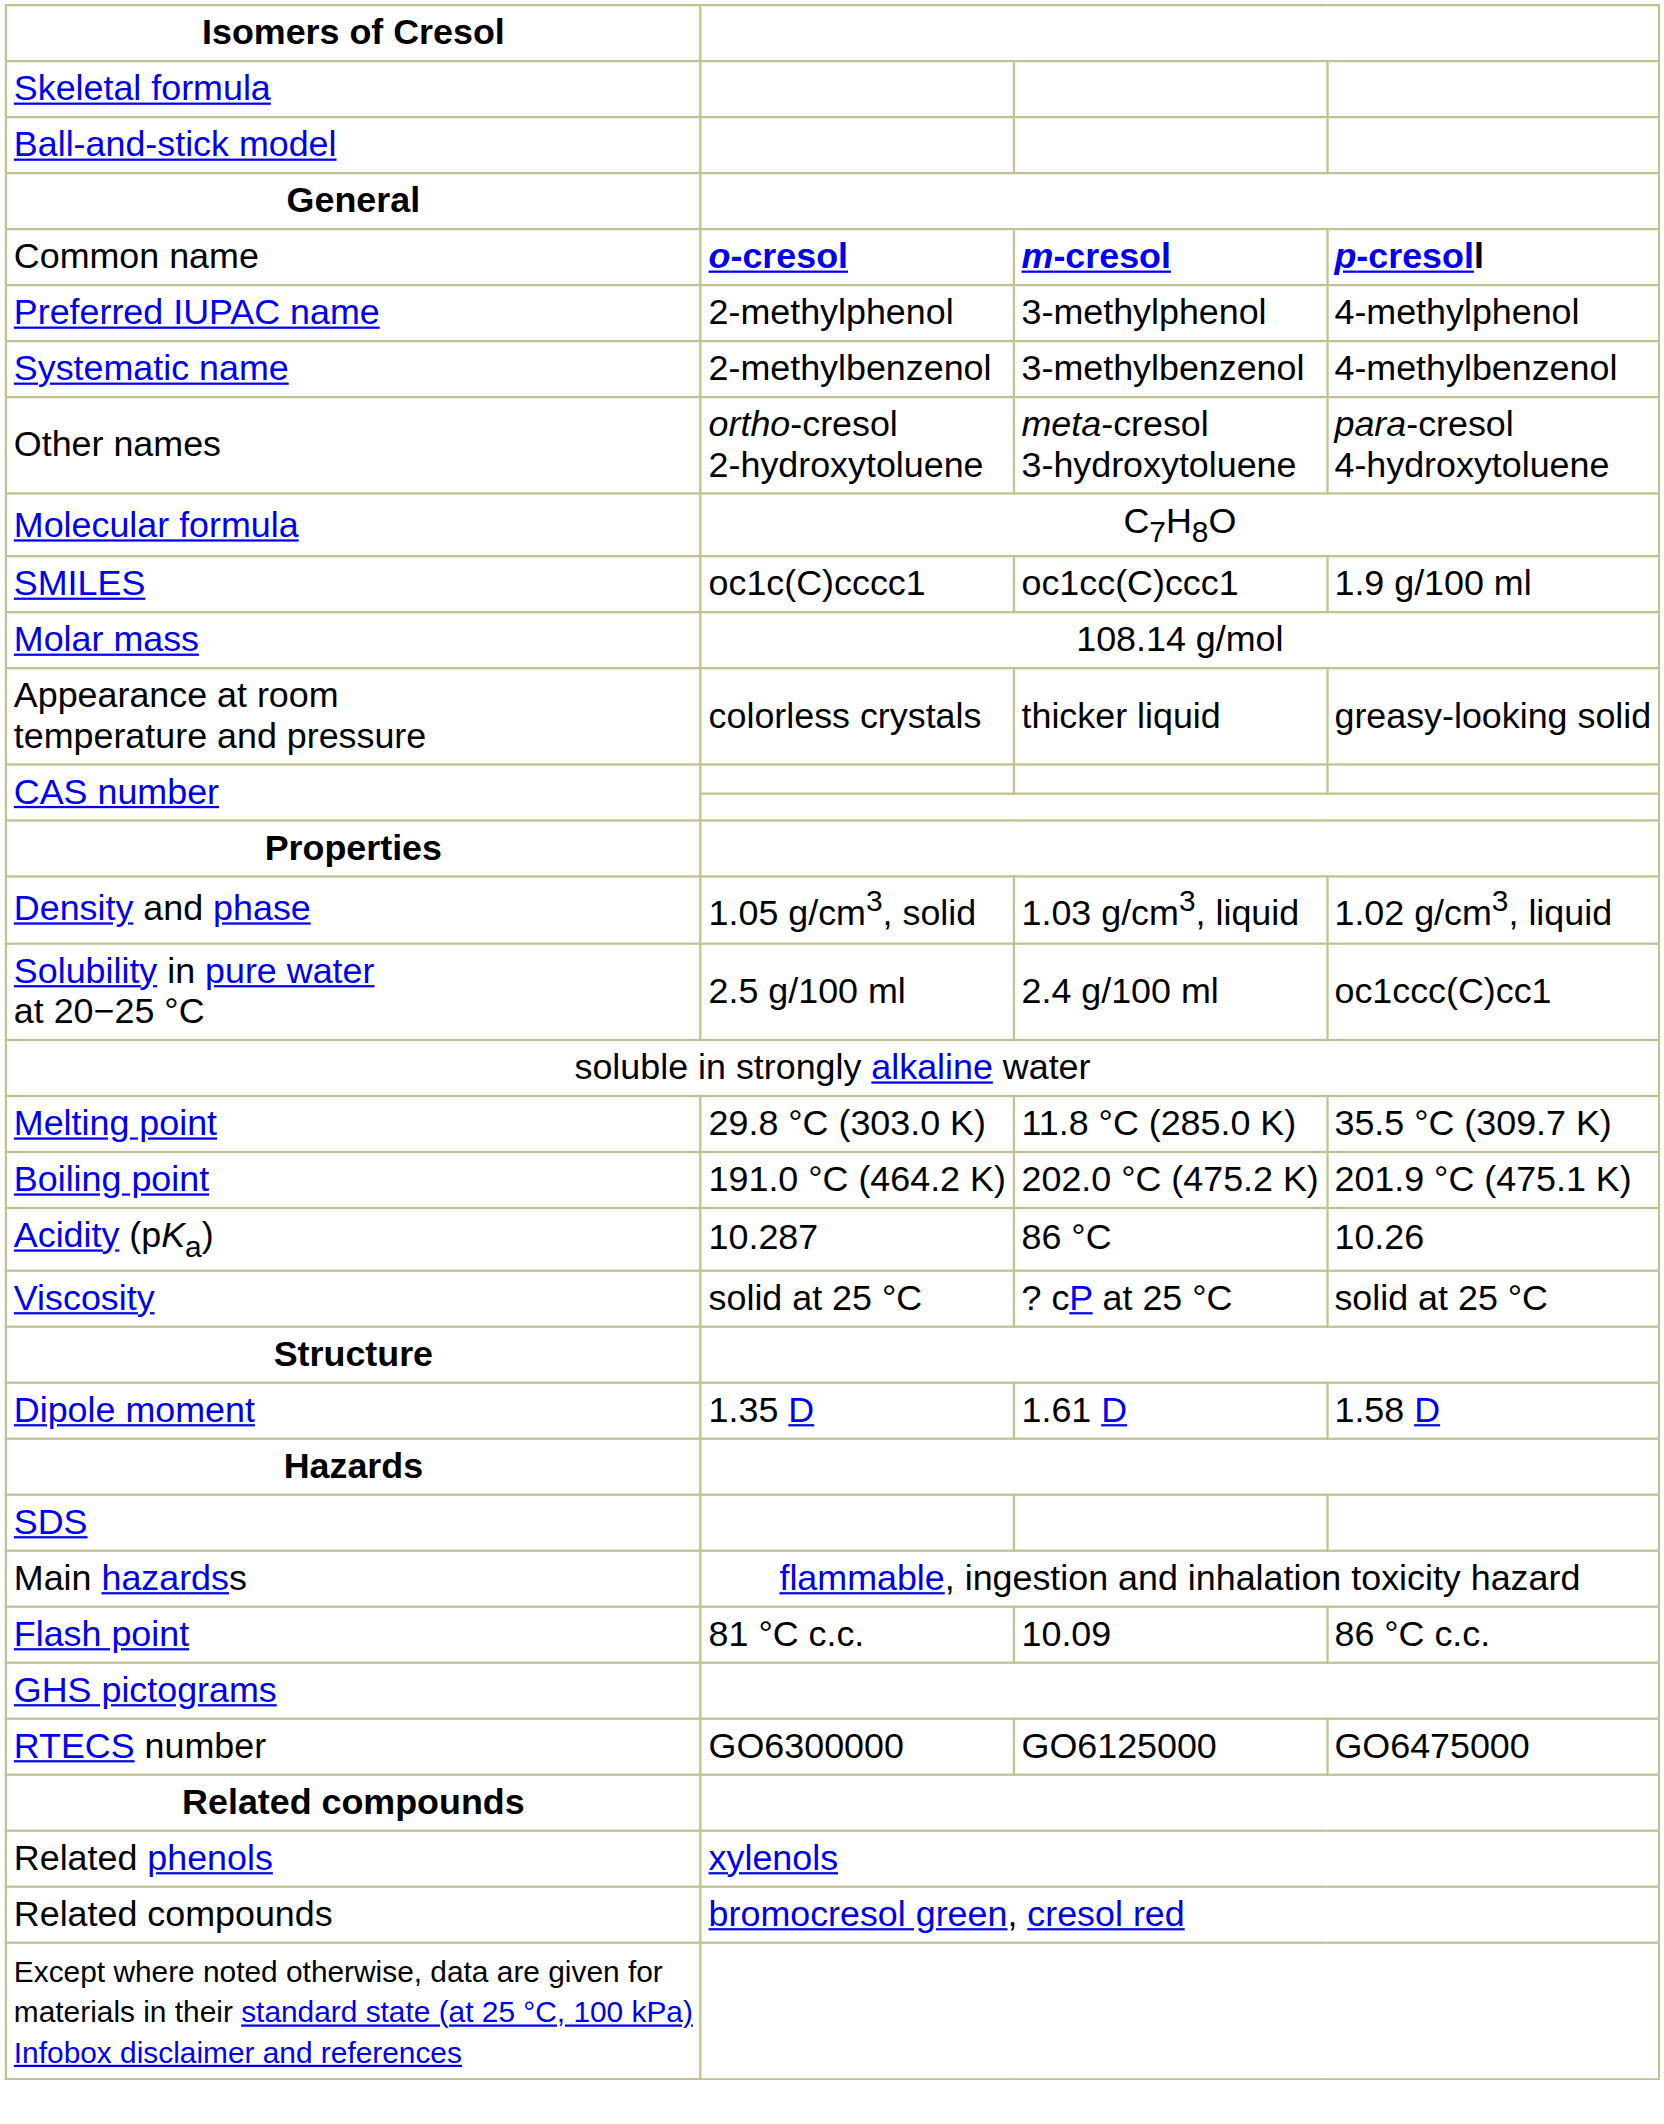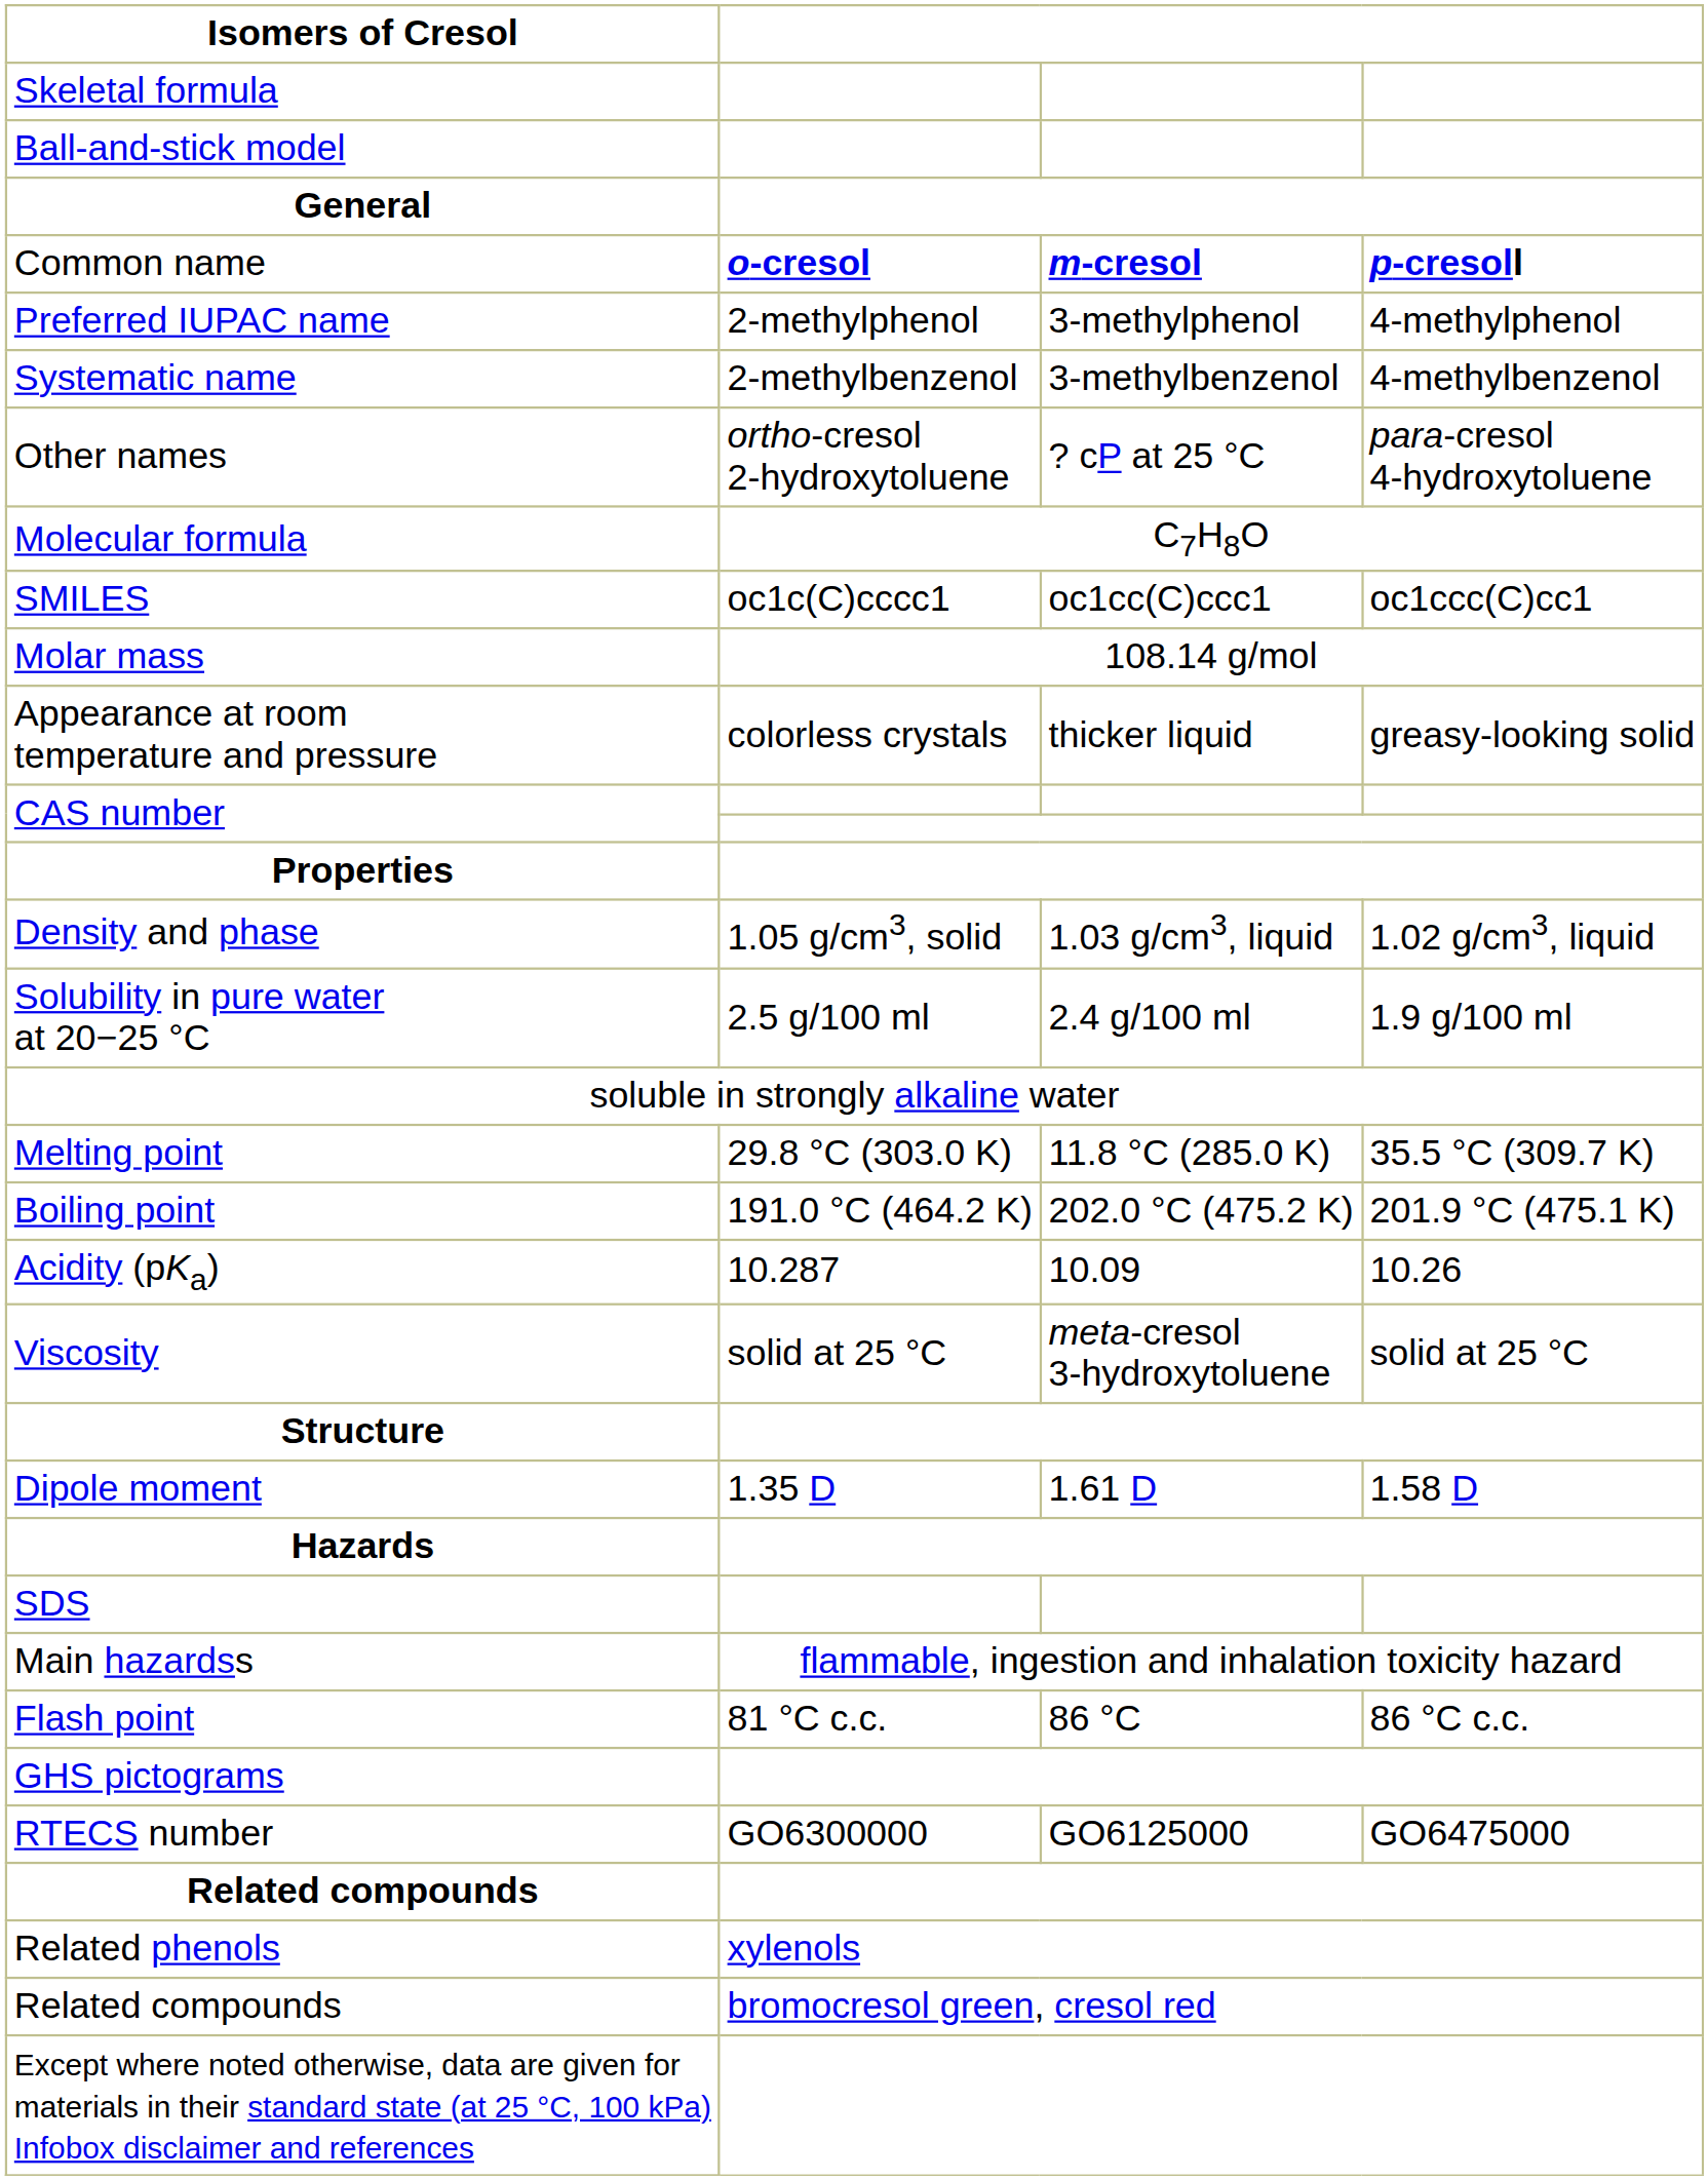 <table align="right" border="1" cellspacing="0" cellpadding="3" style="margin: 0 0 0 0.5em; background: #FFFFFF; border-collapse: collapse; border-color: #C0C090;">
 <tr>
 <th>Isomers of Cresol</th>
 </tr>
 <tr>
 <td><a href='#'>Skeletal formula</a></td>
 <td></td>
 <td></td>
 <td></td>
 </tr>
 <tr>
 <td><a href='#'>Ball-and-stick model</a></td>
 <td></td>
 <td></td>
 <td></td>
 </tr>
 <tr>
 <th>General</th>
 </tr>
 <tr>
 <td>Common name</td>
 <td><strong><a href='#'><em>o</em>-cresol</a></strong></td>
 <td><strong><a href='#'><em>m</em>-cresol</a></strong></td>
 <td><strong><a href='#'><em>p</em>-cresol</a>l</strong></td>
 </tr>
 <tr>
 <td><a href='#'>Preferred IUPAC name</a></td>
 <td>2-methylphenol</td>
 <td>3-methylphenol</td>
 <td>4-methylphenol</td>
 </tr>
 <tr>
 <td><a href='#'>Systematic name</a></td>
 <td>2-methylbenzenol</td>
 <td>3-methylbenzenol</td>
 <td>4-methylbenzenol</td>
 </tr>
 <tr>
 <td>Other names</td>
 <td><em>ortho</em>-cresol<br>2-hydroxytoluene</td>
-<td><em>meta</em>-cresol<br>3-hydroxytoluene</td>
+<td>? c<a href='#'>P</a> at 25 °C</td>
 <td><em>para</em>-cresol<br>4-hydroxytoluene</td>
 </tr>
 <tr>
 <td><a href='#'>Molecular formula</a></td>
 <td align="center" colspan="4">C<sub>7</sub>H<sub>8</sub>O</td>
 </tr>
 <tr>
 <td><a href='#'>SMILES</a></td>
 <td>oc1c(C)cccc1</td>
 <td>oc1cc(C)ccc1</td>
-<td>1.9 g/100 ml</td>
+<td>oc1ccc(C)cc1</td>
 </tr>
 <tr>
 <td><a href='#'>Molar mass</a></td>
 <td align="center" colspan="4">108.14 g/mol</td>
 </tr>
 <tr>
 <td>Appearance at room<br> temperature and pressure</td>
 <td>colorless crystals</td>
 <td>thicker liquid</td>
 <td>greasy-looking solid</td>
 </tr>
 <tr>
 <td rowspan="2"><a href='#'>CAS number</a></td>
 <td></td>
 <td></td>
 <td></td>
 </tr>
 <tr>
 <td align="center" colspan="3"></td>
 </tr>
 <tr>
 <th>Properties</th>
 </tr>
 <tr>
 <td><a href='#'>Density</a> and <a href='#'>phase</a></td>
 <td>1.05 g/cm<sup>3</sup>, solid</td>
 <td>1.03 g/cm<sup>3</sup>, liquid</td>
 <td>1.02 g/cm<sup>3</sup>, liquid</td>
 </tr>
 <tr>
 <td><a href='#'>Solubility</a> in <a href='#'>pure water</a><br> at 20−25 °C</td>
 <td>2.5 g/100 ml</td>
 <td>2.4 g/100 ml</td>
-<td>oc1ccc(C)cc1</td>
+<td>1.9 g/100 ml</td>
 </tr>
 <tr>
 <td align="center" colspan="4">soluble in strongly <a href='#'>alkaline</a> water</td>
 </tr>
 <tr>
 <td><a href='#'>Melting point</a></td>
 <td>29.8 °C (303.0 K)</td>
 <td>11.8 °C (285.0 K)</td>
 <td>35.5 °C (309.7 K)</td>
 </tr>
 <tr>
 <td><a href='#'>Boiling point</a></td>
 <td>191.0 °C (464.2 K)</td>
 <td>202.0 °C (475.2 K)</td>
 <td>201.9 °C (475.1 K)</td>
 </tr>
 <tr>
 <td><a href='#'>Acidity</a> (p<em>K</em><sub>a</sub>) </td>
 <td>10.287</td>
-<td>86 °C</td>
+<td>10.09</td>
 <td>10.26</td>
 </tr>
 <tr>
 <td><a href='#'>Viscosity</a></td>
 <td>solid at 25 °C</td>
-<td>? c<a href='#'>P</a> at 25 °C</td>
+<td><em>meta</em>-cresol<br>3-hydroxytoluene</td>
 <td>solid at 25 °C</td>
 </tr>
 <tr>
 <th>Structure</th>
 </tr>
 <tr>
 <td><a href='#'>Dipole moment</a></td>
 <td>1.35 <a href='#'>D</a></td>
 <td>1.61 <a href='#'>D</a></td>
 <td>1.58 <a href='#'>D</a></td>
 </tr>
 <tr>
 <th>Hazards </th>
 </tr>
 <tr>
 <td><a href='#'>SDS</a></td>
 <td></td>
 <td></td>
 <td></td>
 </tr>
 <tr>
 <td>Main <a href='#'>hazards</a>s</td>
 <td align="center" colspan="4"><a href='#'>flammable</a>, ingestion and inhalation toxicity hazard</td>
 </tr>
 <tr>
 <td><a href='#'>Flash point</a></td>
 <td>81 °C c.c.</td>
-<td>10.09</td>
+<td>86 °C</td>
 <td>86 °C c.c.</td>
 </tr>
 <tr>
 <td><a href='#'>GHS pictograms</a></td>
 <td align="center" colspan="4"></td>
 </tr>
 <tr>
 <td><a href='#'>RTECS</a> number</td>
 <td>GO6300000</td>
 <td>GO6125000</td>
 <td>GO6475000</td>
 </tr>
 <tr>
 <th>Related compounds</th>
 </tr>
 <tr>
 <td>Related <a href='#'>phenols</a></td>
 <td colspan="3"><a href='#'>xylenols</a></td>
 </tr>
 <tr>
 <td>Related compounds</td>
 <td colspan="3"><a href='#'>bromocresol green</a>, <a href='#'>cresol red</a></td>
 </tr>
 <tr>
 <td><small>Except where noted otherwise, data are given for<br> materials in their <a href='#'>standard state (at 25 °C, 100 kPa)</a><br><a href='#'>Infobox disclaimer and references</a></small></td>
 </tr>
 <tr>
 </tr>
 </table>
